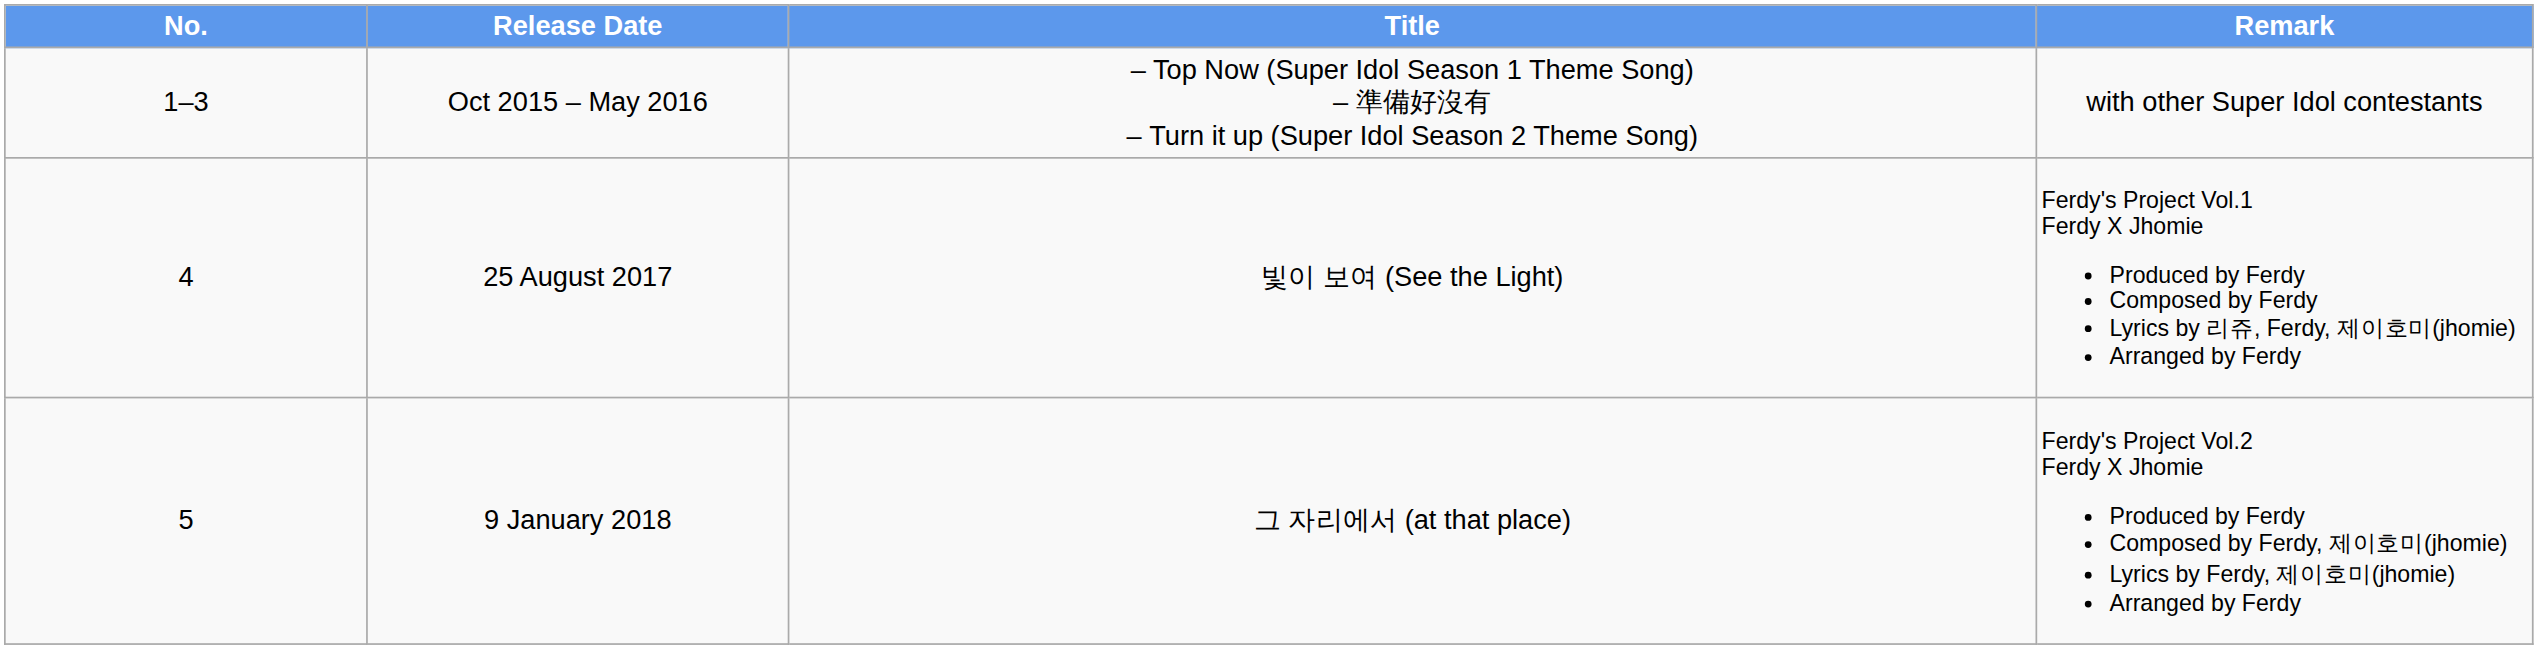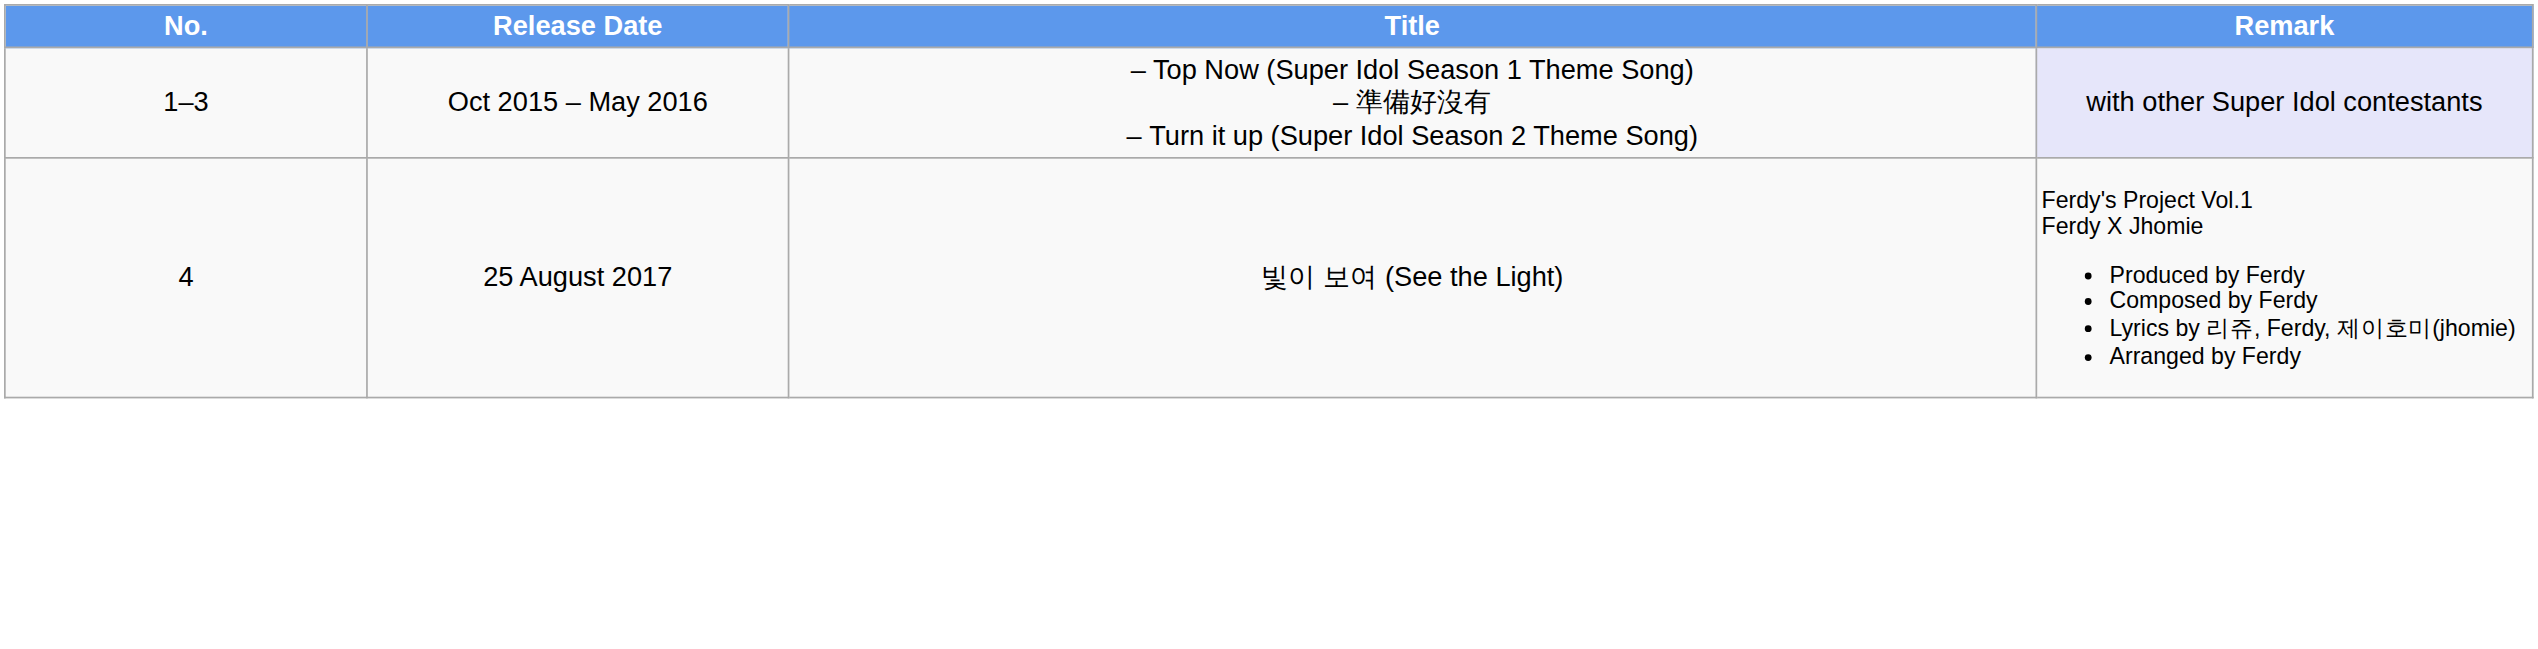 <table class="wikitable" width="75%" style="text-align:center;">
 <tr style="background:#5C98EC; color:white">
 <td style="width:2%"><strong> No.</strong></td>
 <td style="width:2%"><strong>Release Date</strong></td>
 <td style="width:7%"><strong>Title</strong></td>
 <td style="width:2%"><strong>Remark</strong></td>
 </tr>
 <tr>
 <td>1–3</td>
 <td>Oct 2015 – May 2016</td>
 <td>– Top Now (Super Idol Season 1 Theme Song) <br> – 準備好沒有 <br> – Turn it up (Super Idol Season 2 Theme Song)</td>
-<td>with other Super Idol contestants</td>
+<td style="background: lavender;">with other Super Idol contestants</td>
 </tr>
 <tr>
 <td>4</td>
 <td>25 August 2017</td>
 <td>빛이 보여 (See the Light)</td>
 <td align="left" style="font-size: 85%;"><br>Ferdy's Project Vol.1 <br> Ferdy X Jhomie<ul><li>Produced by Ferdy</li><li>Composed by Ferdy</li><li>Lyrics by 리쥬, Ferdy, 제이호미(jhomie)</li><li>Arranged by Ferdy</li></ul></td>
 </tr>
-<tr>
-<td>5</td>
-<td>9 January 2018</td>
-<td>그 자리에서 (at that place)</td>
-<td align="left" style="font-size: 85%;"><br>Ferdy's Project Vol.2 <br> Ferdy X Jhomie<ul><li>Produced by Ferdy</li><li>Composed by Ferdy, 제이호미(jhomie)</li><li>Lyrics by Ferdy, 제이호미(jhomie)</li><li>Arranged by Ferdy</li></ul></td>
-</tr>
 </table>
